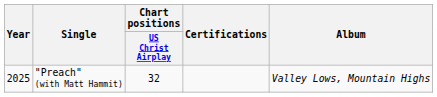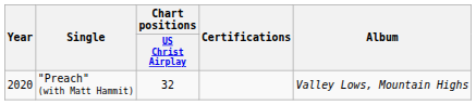 <table class="wikitable" style="text-align:center;">
 <tr>
 <th rowspan="2">Year</th>
 <th rowspan="2">Single</th>
 <th>Chart positions</th>
 <th rowspan="2">Certifications</th>
 <th rowspan="2">Album</th>
 </tr>
 <tr style="font-size:smaller;">
 <th width="45"><a href='#'>US<br>Christ Airplay</a><br></th>
 </tr>
 <tr>
-<td>2025</td>
+<td>2020</td>
 <td align="left">"Preach"<br><small>(with Matt Hammit)</small></td>
 <td>32</td>
 <td></td>
 <td><em>Valley Lows, Mountain Highs</em></td>
 </tr>
 </table>
